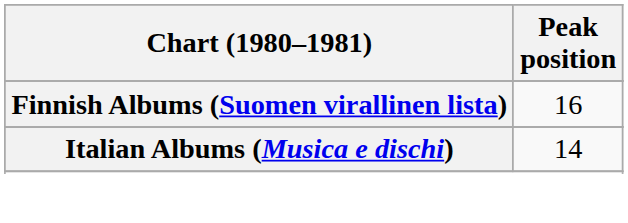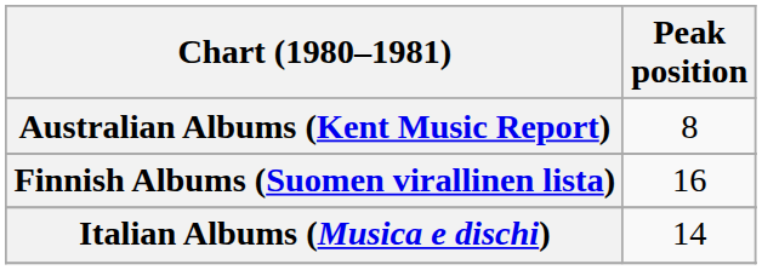 <table class="wikitable sortable plainrowheaders" style="text-align:center">
 <tr>
 <th scope="col">Chart (1980–1981)</th>
 <th scope="col">Peak<br>position</th>
+</tr>
+<tr>
+<th scope="row">Australian Albums (<a href='#'>Kent Music Report</a>)</th>
+<td>8</td>
 </tr>
 <tr>
 </tr>
 <tr>
 </tr>
 <tr>
 </tr>
 <tr>
 <th scope="row">Finnish Albums (<a href='#'>Suomen virallinen lista</a>)</th>
 <td>16</td>
 </tr>
 <tr>
 </tr>
 <tr>
 <th scope="row">Italian Albums (<em><a href='#'>Musica e dischi</a></em>)</th>
 <td>14</td>
 </tr>
 <tr>
 </tr>
 <tr>
 </tr>
 <tr>
 </tr>
 <tr>
 </tr>
 <tr>
 </tr>
 <tr>
 </tr>
 </table>
